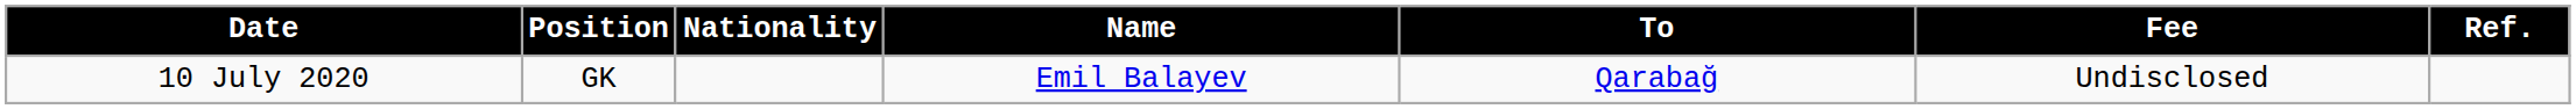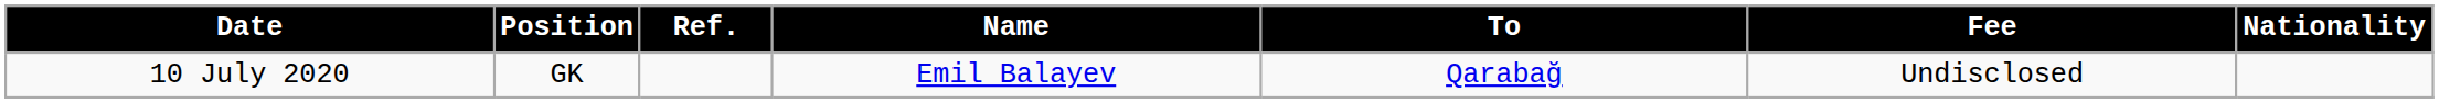 <table class="wikitable"  style="text-align:center; font-size:90%; ">
 <tr>
 <th style="background:#000000; color:#FFFFFF; width:200px;">Date</th>
 <th style="background:#000000; color:#FFFFFF; width:50px;">Position</th>
-<th style="background:#000000; color:#FFFFFF; width:50px;">Nationality</th>
+<th style="background:#000000; color:#FFFFFF; width:50px;">Ref.</th>
 <th style="background:#000000; color:#FFFFFF; width:200px;">Name</th>
 <th style="background:#000000; color:#FFFFFF; width:200px;">To</th>
 <th style="background:#000000; color:#FFFFFF; width:200px;">Fee</th>
-<th style="background:#000000; color:#FFFFFF; width:50px;">Ref.</th>
+<th style="background:#000000; color:#FFFFFF; width:50px;">Nationality</th>
 </tr>
 <tr>
 <td>10 July 2020</td>
 <td>GK</td>
 <td></td>
 <td><a href='#'>Emil Balayev</a></td>
 <td><a href='#'>Qarabağ</a></td>
 <td>Undisclosed</td>
 <td></td>
 </tr>
 </table>
